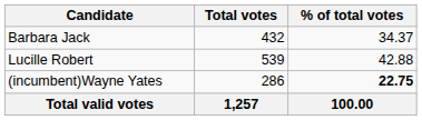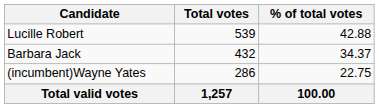 <table class="wikitable" width="475">
 <tr>
 <th align="left">Candidate</th>
 <th align="right">Total votes</th>
 <th align="right">% of total votes</th>
 </tr>
 <tr>
+<td align="left">Lucille Robert</td>
+<td align="right">539</td>
+<td align="right">42.88</td>
+</tr>
+<tr>
 <td align="left">Barbara Jack</td>
 <td align="right">432</td>
 <td align="right">34.37</td>
 </tr>
 <tr>
-<td align="left">Lucille Robert</td>
-<td align="right">539</td>
-<td align="right">42.88</td>
-</tr>
-<tr>
 <td align="left">(incumbent)Wayne Yates</td>
 <td align="right">286</td>
-<td align="right"><strong>22.75</strong></td>
+<td align="right">22.75</td>
 </tr>
 <tr bgcolor="#EEEEEE">
 <th align="left">Total valid votes</th>
 <th align="right"><strong>1,257</strong></th>
 <th align="right"><strong>100.00</strong></th>
 </tr>
 </table>
